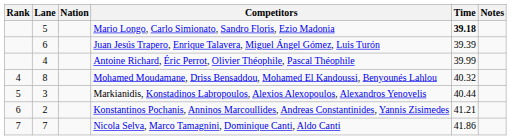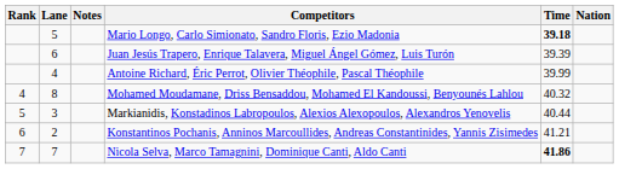 <table class="wikitable sortable" style="text-align:center; font-size:95%">
 <tr>
 <th>Rank</th>
 <th>Lane</th>
-<th>Nation</th>
+<th>Notes</th>
 <th>Competitors</th>
 <th>Time</th>
-<th>Notes</th>
+<th>Nation</th>
 </tr>
 <tr>
 <td></td>
 <td>5</td>
-<td align=left></td>
+<td></td>
 <td align=left><a href='#'>Mario Longo</a>, <a href='#'>Carlo Simionato</a>, <a href='#'>Sandro Floris</a>, <a href='#'>Ezio Madonia</a></td>
 <td><strong>39.18</strong></td>
-<td></td>
+<td align=left></td>
 </tr>
 <tr>
 <td></td>
 <td>6</td>
-<td align=left></td>
+<td></td>
 <td align=left><a href='#'>Juan Jesús Trapero</a>, <a href='#'>Enrique Talavera</a>, <a href='#'>Miguel Ángel Gómez</a>, <a href='#'>Luis Turón</a></td>
 <td>39.39</td>
-<td></td>
+<td align=left></td>
 </tr>
 <tr>
 <td></td>
 <td>4</td>
-<td align=left></td>
+<td></td>
 <td align=left><a href='#'>Antoine Richard</a>, <a href='#'>Éric Perrot</a>, <a href='#'>Olivier Théophile</a>, <a href='#'>Pascal Théophile</a></td>
 <td>39.99</td>
-<td></td>
+<td align=left></td>
 </tr>
 <tr>
 <td>4</td>
 <td>8</td>
-<td align=left></td>
+<td></td>
 <td align=left><a href='#'>Mohamed Moudamane</a>, <a href='#'>Driss Bensaddou</a>, <a href='#'>Mohamed El Kandoussi</a>, <a href='#'>Benyounés Lahlou</a></td>
 <td>40.32</td>
-<td></td>
+<td align=left></td>
 </tr>
 <tr>
 <td>5</td>
 <td>3</td>
-<td align=left></td>
+<td></td>
 <td align=left>Markianidis, <a href='#'>Konstadinos Labropoulos</a>, <a href='#'>Alexios Alexopoulos</a>, <a href='#'>Alexandros Yenovelis</a></td>
 <td>40.44</td>
-<td></td>
+<td align=left></td>
 </tr>
 <tr>
 <td>6</td>
 <td>2</td>
-<td align=left></td>
+<td></td>
 <td align=left><a href='#'>Konstantinos Pochanis</a>, <a href='#'>Anninos Marcoullides</a>, <a href='#'>Andreas Constantinides</a>, <a href='#'>Yannis Zisimedes</a></td>
 <td>41.21</td>
-<td></td>
+<td align=left></td>
 </tr>
 <tr>
 <td>7</td>
 <td>7</td>
+<td></td>
+<td align=left><a href='#'>Nicola Selva</a>, <a href='#'>Marco Tamagnini</a>, <a href='#'>Dominique Canti</a>, <a href='#'>Aldo Canti</a></td>
+<td><strong>41.86</strong></td>
 <td align=left></td>
-<td align=left><a href='#'>Nicola Selva</a>, <a href='#'>Marco Tamagnini</a>, <a href='#'>Dominique Canti</a>, <a href='#'>Aldo Canti</a></td>
-<td>41.86</td>
-<td></td>
 </tr>
 </table>
